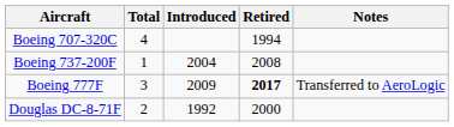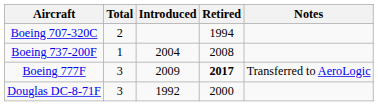 <table class="wikitable" style="margin:0.5em auto; text-align:center">
 <tr>
 <th>Aircraft</th>
 <th>Total</th>
 <th>Introduced</th>
 <th>Retired</th>
 <th>Notes</th>
 </tr>
 <tr>
 <td><a href='#'>Boeing 707-320C</a></td>
-<td>4</td>
+<td>2</td>
 <td></td>
 <td>1994</td>
 <td></td>
 </tr>
 <tr>
 <td><a href='#'>Boeing 737-200F</a></td>
 <td>1</td>
 <td>2004</td>
 <td>2008</td>
 <td></td>
 </tr>
 <tr>
 <td><a href='#'>Boeing 777F</a></td>
 <td>3</td>
 <td>2009</td>
 <td><strong>2017</strong></td>
 <td>Transferred to <a href='#'>AeroLogic</a></td>
 </tr>
 <tr>
 <td><a href='#'>Douglas DC-8-71F</a></td>
-<td>2</td>
+<td>3</td>
 <td>1992</td>
 <td>2000</td>
 <td></td>
 </tr>
 </table>
